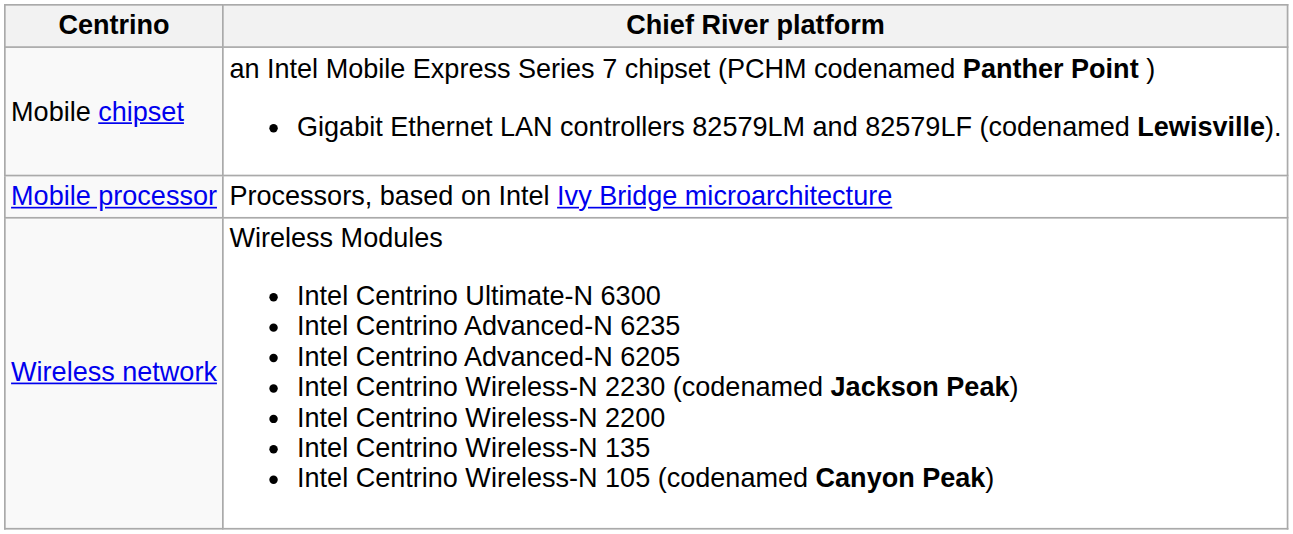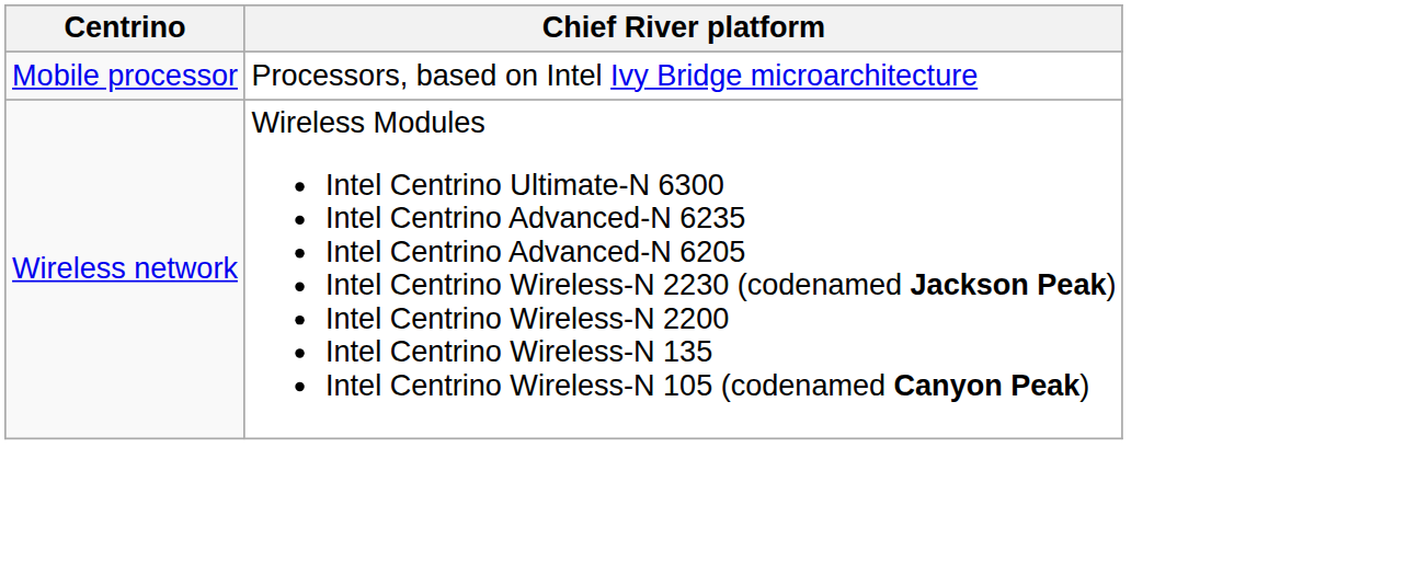 <table class="wikitable">
 <tr>
 <th>Centrino</th>
 <th>Chief River platform</th>
-</tr>
-<tr>
-<td>Mobile <a href='#'>chipset</a></td>
-<td style="background:white">an Intel Mobile Express Series 7 chipset (PCHM codenamed <strong>Panther Point</strong> )<br><ul><li>Gigabit Ethernet LAN controllers 82579LM and 82579LF (codenamed <strong>Lewisville</strong>).</li></ul></td>
 </tr>
 <tr>
 <td><a href='#'>Mobile processor</a></td>
 <td style="background:white">Processors, based on Intel <a href='#'>Ivy Bridge microarchitecture</a></td>
 </tr>
 <tr>
 <td><a href='#'>Wireless network</a></td>
 <td style="background:white">Wireless Modules<br><ul><li>Intel Centrino Ultimate-N 6300</li><li>Intel Centrino Advanced-N 6235</li><li>Intel Centrino Advanced-N 6205</li><li>Intel Centrino Wireless-N 2230 (codenamed <strong>Jackson Peak</strong>)</li><li>Intel Centrino Wireless-N 2200</li><li>Intel Centrino Wireless-N 135</li><li>Intel Centrino Wireless-N 105 (codenamed <strong>Canyon Peak</strong>)</li></ul></td>
 </tr>
 </table>
